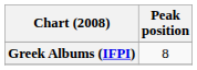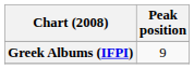 <table class="wikitable sortable plainrowheaders" style="text-align:center">
 <tr>
 <th>Chart (2008)</th>
 <th>Peak<br>position</th>
 </tr>
 <tr>
 </tr>
 <tr>
 </tr>
 <tr>
 </tr>
 <tr>
 </tr>
 <tr>
 </tr>
 <tr>
 </tr>
 <tr>
 </tr>
 <tr>
 </tr>
 <tr>
 </tr>
 <tr>
 <th scope="row">Greek Albums (<a href='#'>IFPI</a>)</th>
-<td>8</td>
+<td>9</td>
 </tr>
 <tr>
 </tr>
 <tr>
 </tr>
 <tr>
 </tr>
 <tr>
 </tr>
 <tr>
 </tr>
 <tr>
 </tr>
 <tr>
 </tr>
 <tr>
 </tr>
 <tr>
 </tr>
 <tr>
 </tr>
 <tr>
 </tr>
 </table>
